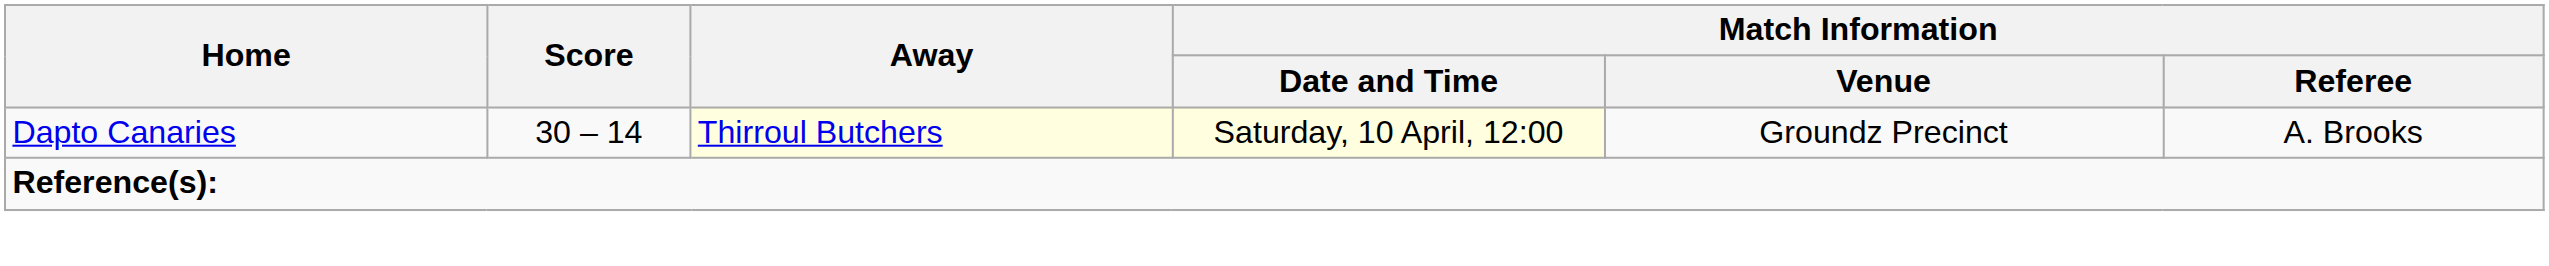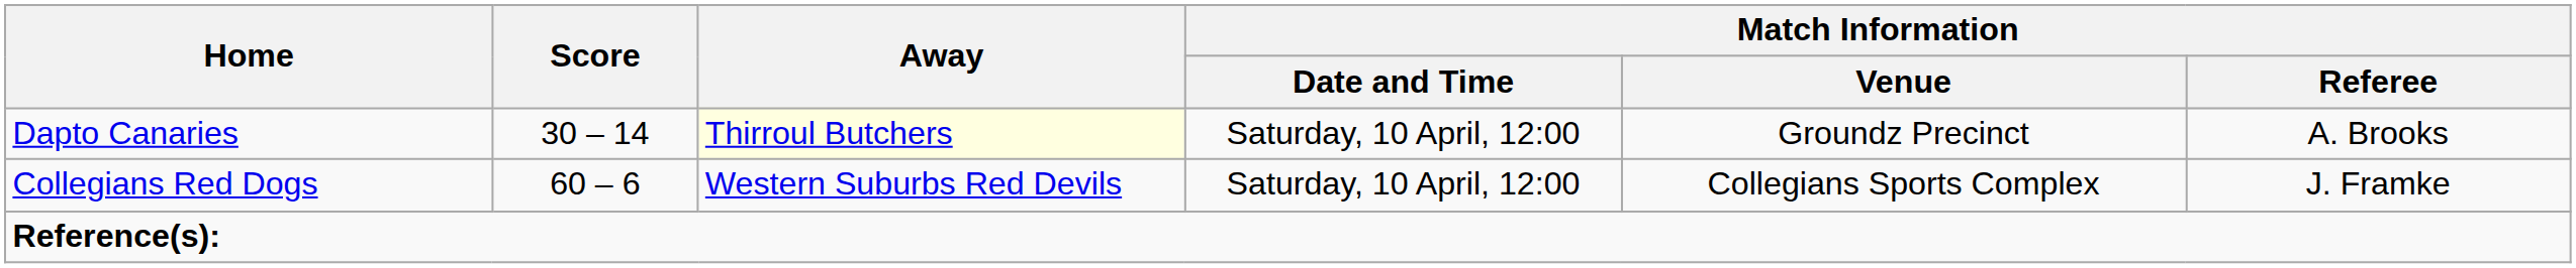 <table class="wikitable" width="100% text-align:center;">
 <tr>
 <th rowspan="2" width="19%">Home</th>
 <th rowspan="2" width="8%">Score</th>
 <th rowspan="2" width="19%">Away</th>
 <th colspan="3">Match Information</th>
 </tr>
 <tr bgcolor="#CCCCCC">
 <th width="17%">Date and Time</th>
 <th width="22%">Venue</th>
 <th>Referee</th>
 </tr>
 <tr>
 <td> <a href='#'>Dapto Canaries</a></td>
 <td style="text-align:center;">30 – 14</td>
 <td style="background: lightyellow;"> <a href='#'>Thirroul Butchers</a></td>
-<td style="background: lightyellow; text-align:center;">Saturday, 10 April, 12:00</td>
+<td style="text-align:center;">Saturday, 10 April, 12:00</td>
 <td style="text-align:center;">Groundz Precinct</td>
 <td style="text-align:center;">A. Brooks</td>
+</tr>
+<tr>
+<td> <a href='#'>Collegians Red Dogs</a></td>
+<td style="text-align:center;">60 – 6</td>
+<td> <a href='#'>Western Suburbs Red Devils</a></td>
+<td style="text-align:center;">Saturday, 10 April, 12:00</td>
+<td style="text-align:center;">Collegians Sports Complex</td>
+<td style="text-align:center;">J. Framke</td>
 </tr>
 <tr>
 <td colspan="6"><strong>Reference(s):</strong> </td>
 </tr>
 </table>
